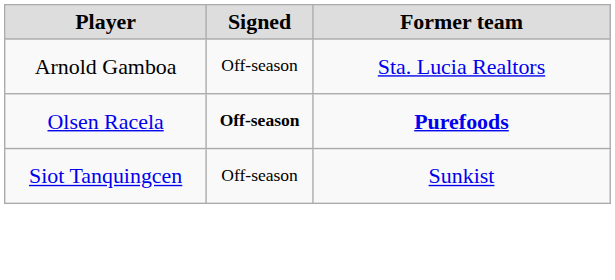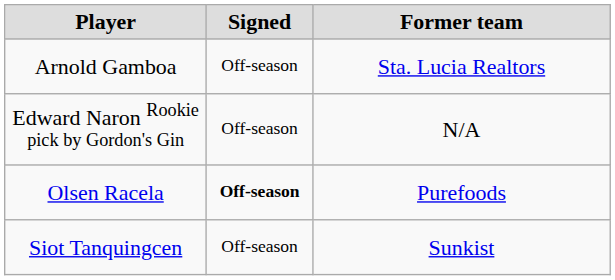 <table class="wikitable" style="text-align: center">
 <tr align="center" bgcolor="#dddddd">
 <td style="width:140px"><strong>Player</strong></td>
 <td style="width:70px"><strong>Signed</strong></td>
 <td style="width:210px"><strong>Former team</strong></td>
 </tr>
 <tr style="height:40px">
 <td>Arnold Gamboa</td>
 <td style="font-size: 80%">Off-season</td>
 <td><a href='#'>Sta. Lucia Realtors</a></td>
 </tr>
 <tr style="height:40px">
+<td>Edward Naron <sup>Rookie pick by Gordon's Gin</sup></td>
+<td style="font-size: 80%">Off-season</td>
+<td>N/A</td>
+</tr>
+<tr style="height:40px">
 <td><a href='#'>Olsen Racela</a></td>
 <td style="font-size: 80%"><strong>Off-season</strong></td>
-<td><strong><a href='#'>Purefoods</a></strong></td>
+<td><a href='#'>Purefoods</a></td>
 </tr>
 <tr style="height:40px">
 <td><a href='#'>Siot Tanquingcen</a></td>
 <td style="font-size: 80%">Off-season</td>
 <td><a href='#'>Sunkist</a></td>
 </tr>
 </table>
